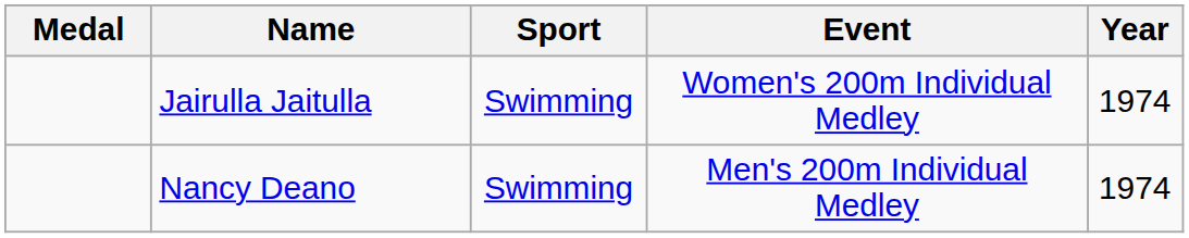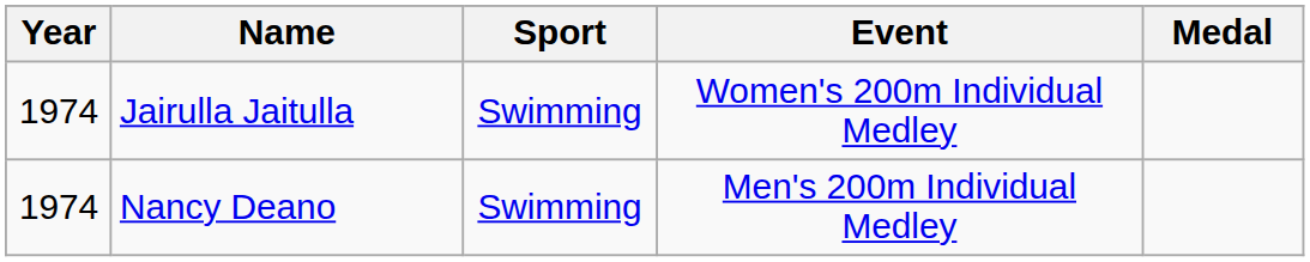 <table class="wikitable"  style="font-size:100%;  text-align:center;">
 <tr>
-<th width="65">Medal</th>
+<th width="40">Year</th>
 <th width="150">Name</th>
 <th width="80">Sport</th>
 <th width="210">Event</th>
-<th width="40">Year</th>
+<th width="65">Medal</th>
 </tr>
 <tr>
-<td></td>
+<td>1974</td>
 <td align=left><a href='#'>Jairulla Jaitulla</a></td>
 <td><a href='#'>Swimming</a></td>
 <td><a href='#'>Women's 200m Individual Medley</a></td>
-<td>1974</td>
+<td></td>
 </tr>
 <tr>
-<td></td>
+<td>1974</td>
 <td align=left><a href='#'>Nancy Deano</a></td>
 <td><a href='#'>Swimming</a></td>
 <td><a href='#'>Men's 200m Individual Medley</a></td>
-<td>1974</td>
+<td></td>
 </tr>
 </table>
